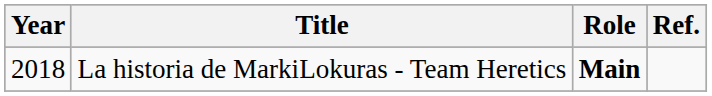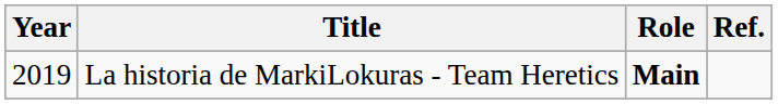 <table class="wikitable">
 <tr>
 <th>Year</th>
 <th>Title</th>
 <th>Role</th>
 <th>Ref.</th>
 </tr>
 <tr>
-<td>2018</td>
+<td>2019</td>
 <td>La historia de MarkiLokuras - Team Heretics</td>
 <td><strong>Main</strong></td>
 <td></td>
 </tr>
 </table>
